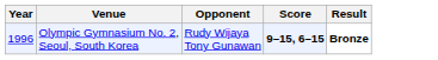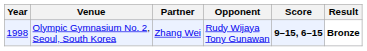 <table class="sortable wikitable" style="font-size: 90%;">
 <tr>
 <th>Year</th>
 <th>Venue</th>
+<th>Partner</th>
 <th>Opponent</th>
 <th>Score</th>
 <th>Result</th>
 </tr>
 <tr style="background:#ECF2FF">
-<td align="center"><a href='#'>1996</a></td>
+<td align="center"><a href='#'>1998</a></td>
 <td align="left"><a href='#'>Olympic Gymnasium No. 2</a>,<br><a href='#'>Seoul, South Korea</a></td>
+<td align="left"> <a href='#'>Zhang Wei</a></td>
 <td align="left"> <a href='#'>Rudy Wijaya</a> <br>  <a href='#'>Tony Gunawan</a></td>
 <td align="left"><strong>9–15, 6–15</strong></td>
 <td style="text-align:left; background:white"> <strong>Bronze</strong></td>
 </tr>
 </table>
